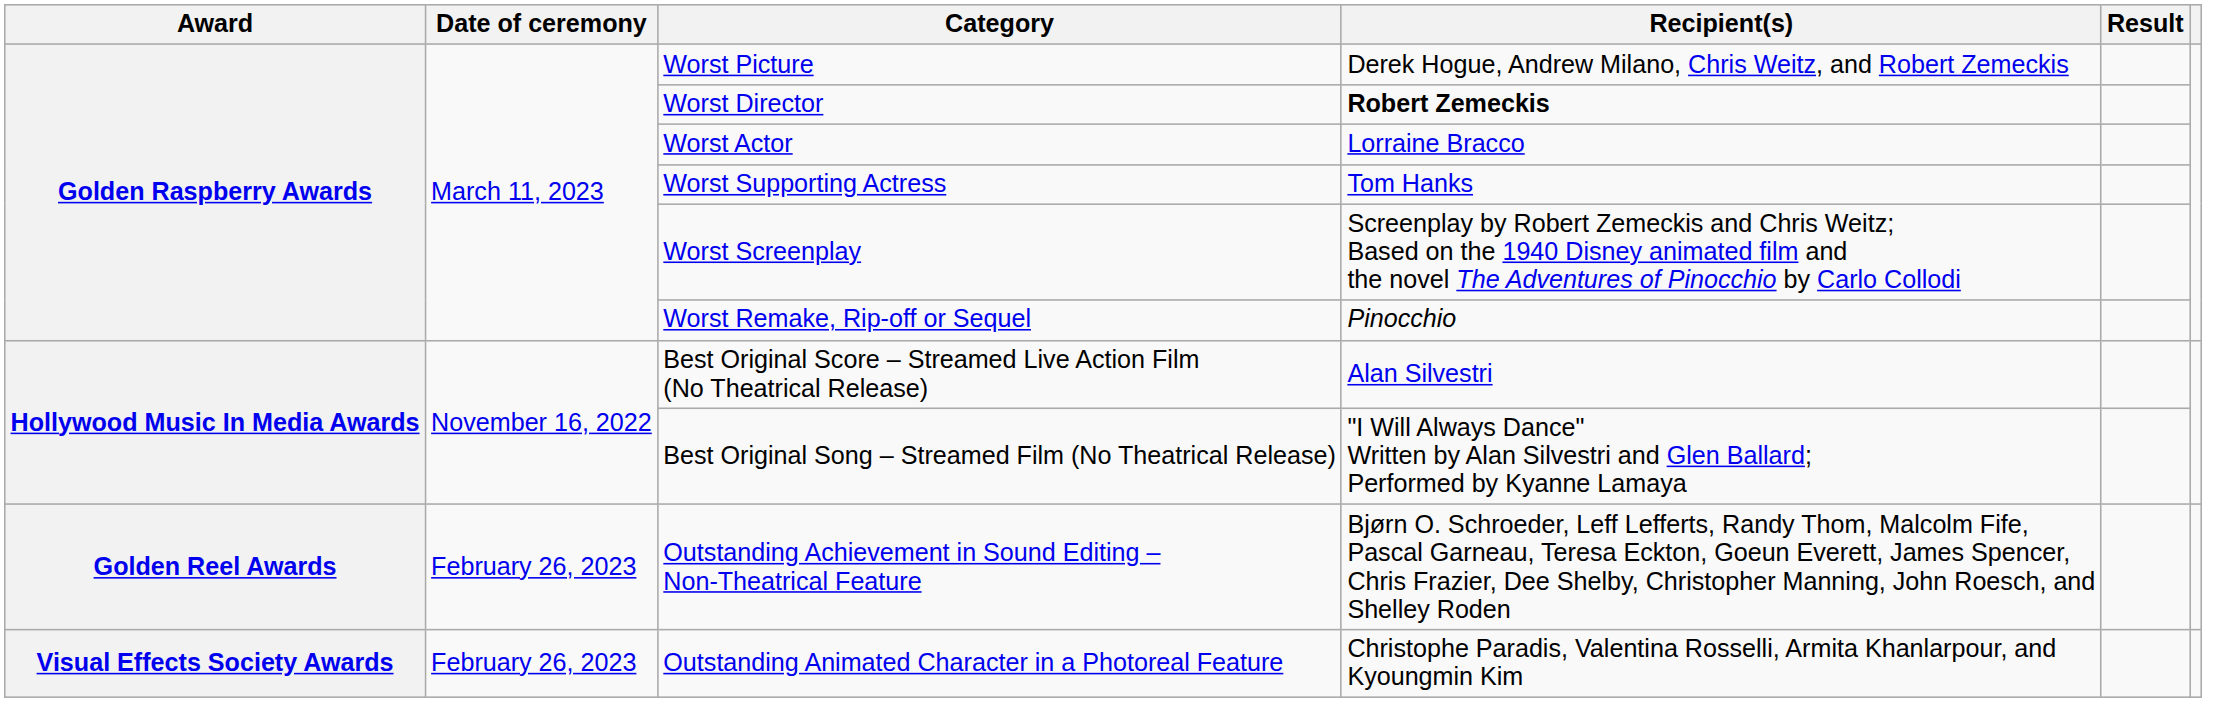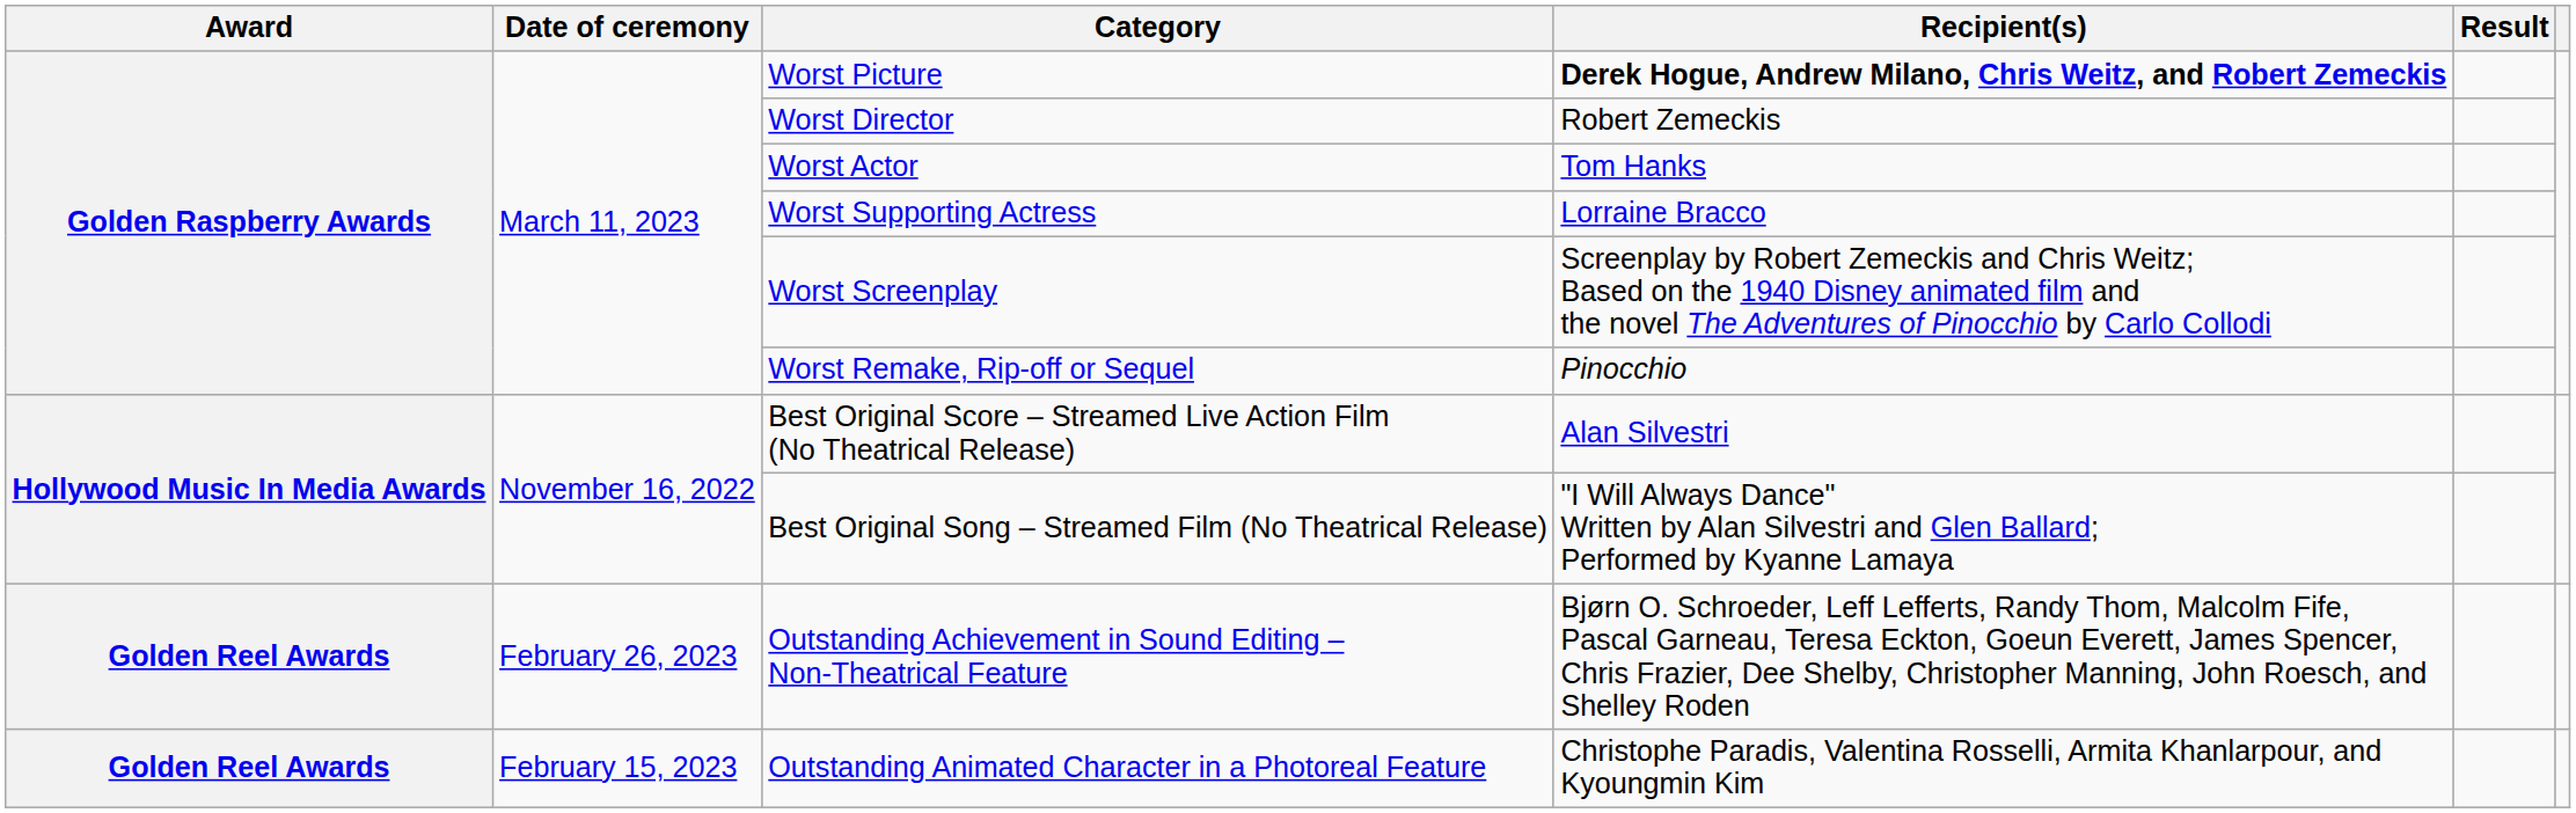 <table class="wikitable plainrowheaders sortable">
 <tr>
 <th>Award</th>
 <th>Date of ceremony</th>
 <th>Category</th>
 <th>Recipient(s)</th>
 <th>Result</th>
 <th></th>
 </tr>
 <tr>
 <th rowspan="6" scope="row"><a href='#'>Golden Raspberry Awards</a></th>
 <td rowspan="6"><a href='#'>March 11, 2023</a></td>
 <td><a href='#'>Worst Picture</a></td>
-<td>Derek Hogue, Andrew Milano, <a href='#'>Chris Weitz</a>, and <a href='#'>Robert Zemeckis</a></td>
+<td><strong>Derek Hogue, Andrew Milano, <a href='#'>Chris Weitz</a>, and <a href='#'>Robert Zemeckis</a></strong></td>
 <td></td>
 <td rowspan="6" align="center"></td>
 </tr>
 <tr>
 <td><a href='#'>Worst Director</a></td>
-<td><strong>Robert Zemeckis</strong></td>
+<td>Robert Zemeckis</td>
 <td></td>
 </tr>
 <tr>
 <td><a href='#'>Worst Actor</a></td>
-<td><a href='#'>Lorraine Bracco</a> </td>
+<td><a href='#'>Tom Hanks</a></td>
 <td></td>
 </tr>
 <tr>
 <td><a href='#'>Worst Supporting Actress</a></td>
-<td><a href='#'>Tom Hanks</a></td>
+<td><a href='#'>Lorraine Bracco</a> </td>
 <td></td>
 </tr>
 <tr>
 <td><a href='#'>Worst Screenplay</a></td>
 <td>Screenplay by Robert Zemeckis and Chris Weitz; <br> Based on the <a href='#'>1940 Disney animated film</a> and <br> the novel <em><a href='#'>The Adventures of Pinocchio</a></em> by <a href='#'>Carlo Collodi</a></td>
 <td></td>
 </tr>
 <tr>
 <td><a href='#'>Worst Remake, Rip-off or Sequel</a></td>
 <td><em>Pinocchio</em></td>
 <td></td>
 </tr>
 <tr>
 <th rowspan="2" scope="row"><a href='#'>Hollywood Music In Media Awards</a></th>
 <td rowspan="2"><a href='#'>November 16, 2022</a></td>
 <td>Best Original Score – Streamed Live Action Film <br> (No Theatrical Release)</td>
 <td><a href='#'>Alan Silvestri</a></td>
 <td></td>
 <td rowspan="2" align="center"></td>
 </tr>
 <tr>
 <td>Best Original Song – Streamed Film (No Theatrical Release)</td>
 <td>"I Will Always Dance" <br> Written by Alan Silvestri and <a href='#'>Glen Ballard</a>; <br> Performed by Kyanne Lamaya</td>
 <td></td>
 </tr>
 <tr>
 <th scope="row"><a href='#'>Golden Reel Awards</a></th>
 <td><a href='#'>February 26, 2023</a></td>
 <td><a href='#'>Outstanding Achievement in Sound Editing – <br> Non-Theatrical Feature</a></td>
 <td>Bjørn O. Schroeder, Leff Lefferts, Randy Thom, Malcolm Fife, <br> Pascal Garneau, Teresa Eckton, Goeun Everett, James Spencer, <br> Chris Frazier, Dee Shelby, Christopher Manning, John Roesch, and <br> Shelley Roden</td>
 <td></td>
 <td align="center"></td>
 </tr>
 <tr>
-<th scope="row"><a href='#'>Visual Effects Society Awards</a></th>
-<td><a href='#'>February 26, 2023</a></td>
+<th scope="row"><a href='#'>Golden Reel Awards</a></th>
+<td><a href='#'>February 15, 2023</a></td>
 <td><a href='#'>Outstanding Animated Character in a Photoreal Feature</a></td>
 <td>Christophe Paradis, Valentina Rosselli, Armita Khanlarpour, and <br> Kyoungmin Kim </td>
 <td></td>
 <td align="center"></td>
 </tr>
 </table>
